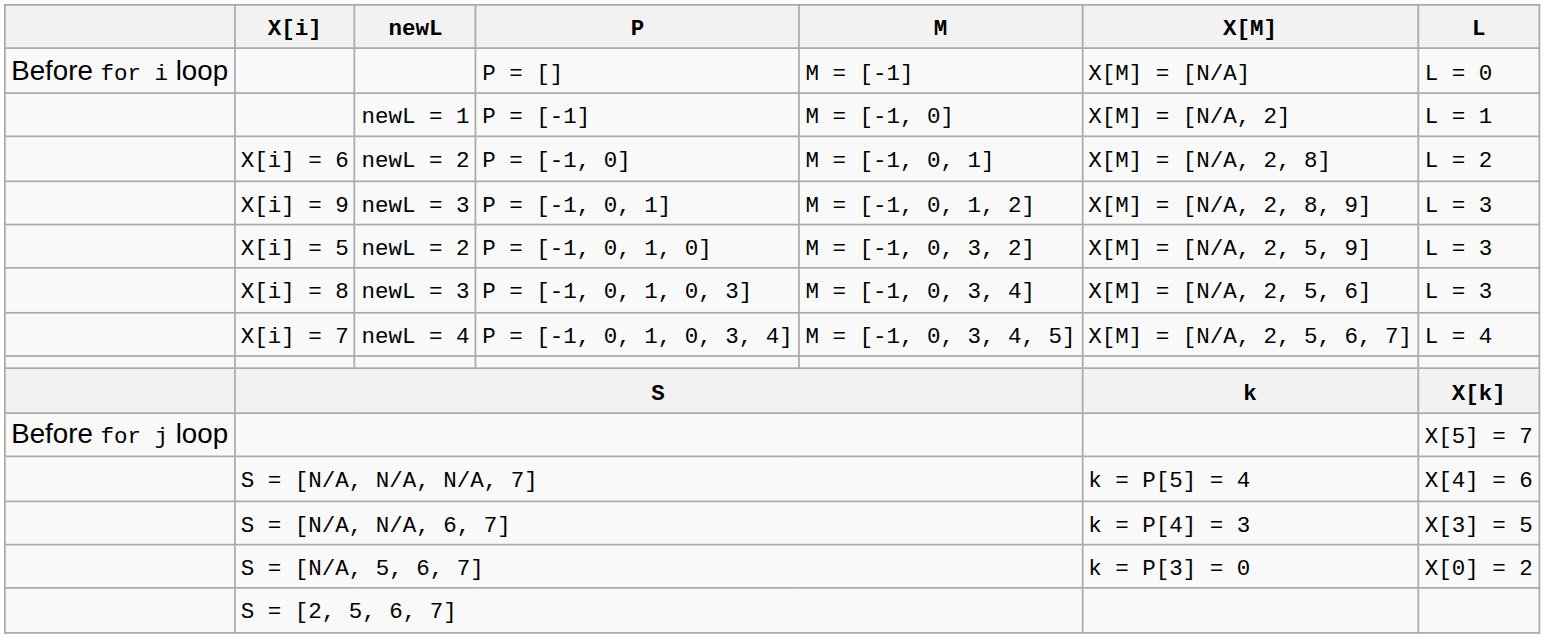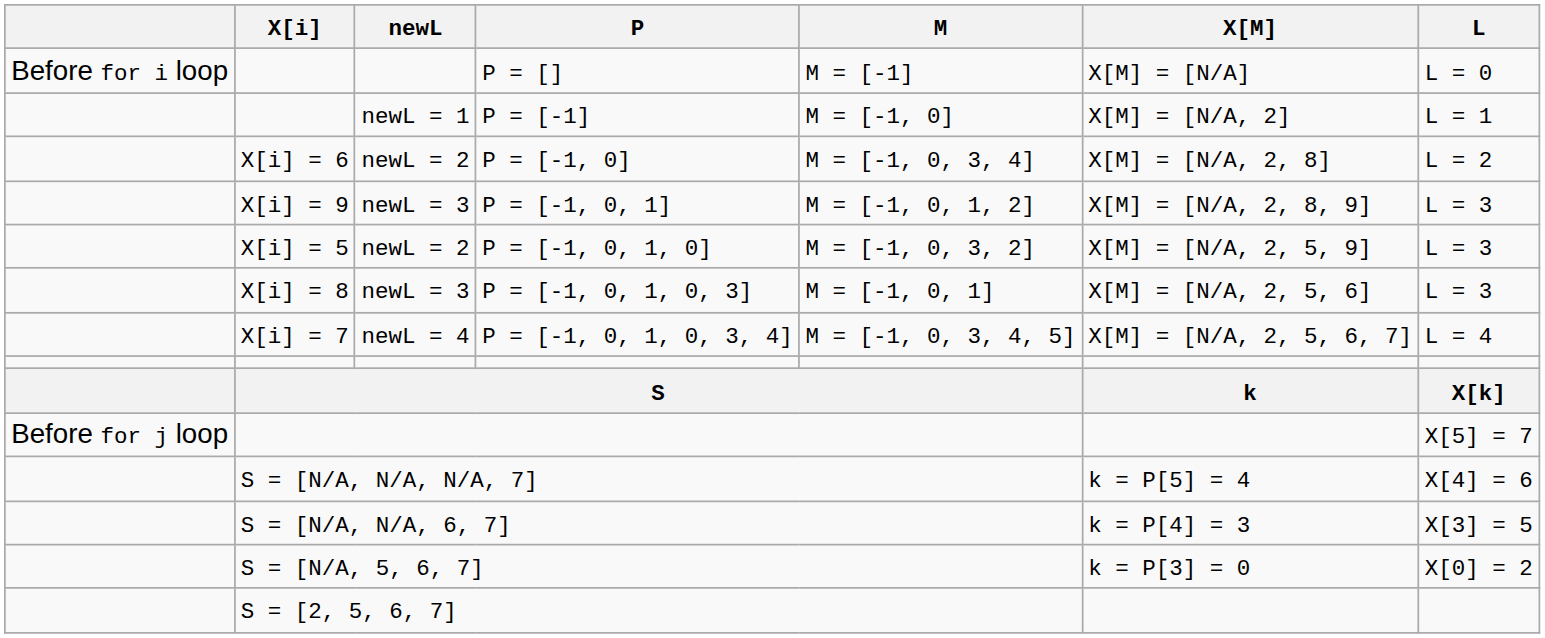 <table class="wikitable">
 <tr>
 <th></th>
 <th><code>X[i]</code></th>
 <th><code>newL</code></th>
 <th><code>P</code></th>
 <th><code>M</code></th>
 <th><code>X[M]</code></th>
 <th><code>L</code></th>
 </tr>
 <tr>
 <td>Before <code>for i</code> loop</td>
 <td></td>
 <td></td>
 <td><code>P = []</code></td>
 <td><code>M = [-1]</code></td>
 <td><code>X[M] = [N/A]</code></td>
 <td><code>L = 0</code></td>
 </tr>
 <tr>
 <td></td>
 <td></td>
 <td><code>newL = 1</code></td>
 <td><code>P = [-1]</code></td>
 <td><code>M = [-1, 0]</code></td>
 <td><code>X[M] = [N/A, 2]</code></td>
 <td><code>L = 1</code></td>
 </tr>
 <tr>
 <td></td>
 <td><code>X[i] = 6</code></td>
 <td><code>newL = 2</code></td>
 <td><code>P = [-1, 0]</code></td>
-<td><code>M = [-1, 0, 1]</code></td>
+<td><code>M = [-1, 0, 3, 4]</code></td>
 <td><code>X[M] = [N/A, 2, 8]</code></td>
 <td><code>L = 2</code></td>
 </tr>
 <tr>
 <td></td>
 <td><code>X[i] = 9</code></td>
 <td><code>newL = 3</code></td>
 <td><code>P = [-1, 0, 1]</code></td>
 <td><code>M = [-1, 0, 1, 2]</code></td>
 <td><code>X[M] = [N/A, 2, 8, 9]</code></td>
 <td><code>L = 3</code></td>
 </tr>
 <tr>
 <td></td>
 <td><code>X[i] = 5</code></td>
 <td><code>newL = 2</code></td>
 <td><code>P = [-1, 0, 1, 0]</code></td>
 <td><code>M = [-1, 0, 3, 2]</code></td>
 <td><code>X[M] = [N/A, 2, 5, 9]</code></td>
 <td><code>L = 3</code></td>
 </tr>
 <tr>
 <td></td>
 <td><code>X[i] = 8</code></td>
 <td><code>newL = 3</code></td>
 <td><code>P = [-1, 0, 1, 0, 3]</code></td>
-<td><code>M = [-1, 0, 3, 4]</code></td>
+<td><code>M = [-1, 0, 1]</code></td>
 <td><code>X[M] = [N/A, 2, 5, 6]</code></td>
 <td><code>L = 3</code></td>
 </tr>
 <tr>
 <td></td>
 <td><code>X[i] = 7</code></td>
 <td><code>newL = 4</code></td>
 <td><code>P = [-1, 0, 1, 0, 3, 4]</code></td>
 <td><code>M = [-1, 0, 3, 4, 5]</code></td>
 <td><code>X[M] = [N/A, 2, 5, 6, 7]</code></td>
 <td><code>L = 4</code></td>
 </tr>
 <tr>
 <td></td>
 <td></td>
 <td></td>
 <td></td>
 <td></td>
 <td></td>
 <td></td>
 </tr>
 <tr>
 <th></th>
 <th colspan=4><code>S</code></th>
 <th><code>k</code></th>
 <th><code>X[k]</code></th>
 </tr>
 <tr>
 <td>Before <code>for j</code> loop</td>
 <td colspan=4></td>
 <td></td>
 <td><code>X[5] = 7</code></td>
 </tr>
 <tr>
 <td></td>
 <td colspan=4><code>S = [N/A, N/A, N/A, 7]</code></td>
 <td><code>k = P[5] = 4</code></td>
 <td><code>X[4] = 6</code></td>
 </tr>
 <tr>
 <td></td>
 <td colspan=4><code>S = [N/A, N/A, 6, 7]</code></td>
 <td><code>k = P[4] = 3</code></td>
 <td><code>X[3] = 5</code></td>
 </tr>
 <tr>
 <td></td>
 <td colspan=4><code>S = [N/A, 5, 6, 7]</code></td>
 <td><code>k = P[3] = 0</code></td>
 <td><code>X[0] = 2</code></td>
 </tr>
 <tr>
 <td></td>
 <td colspan=4><code>S = [2, 5, 6, 7]</code></td>
 <td></td>
 <td></td>
 </tr>
 </table>
